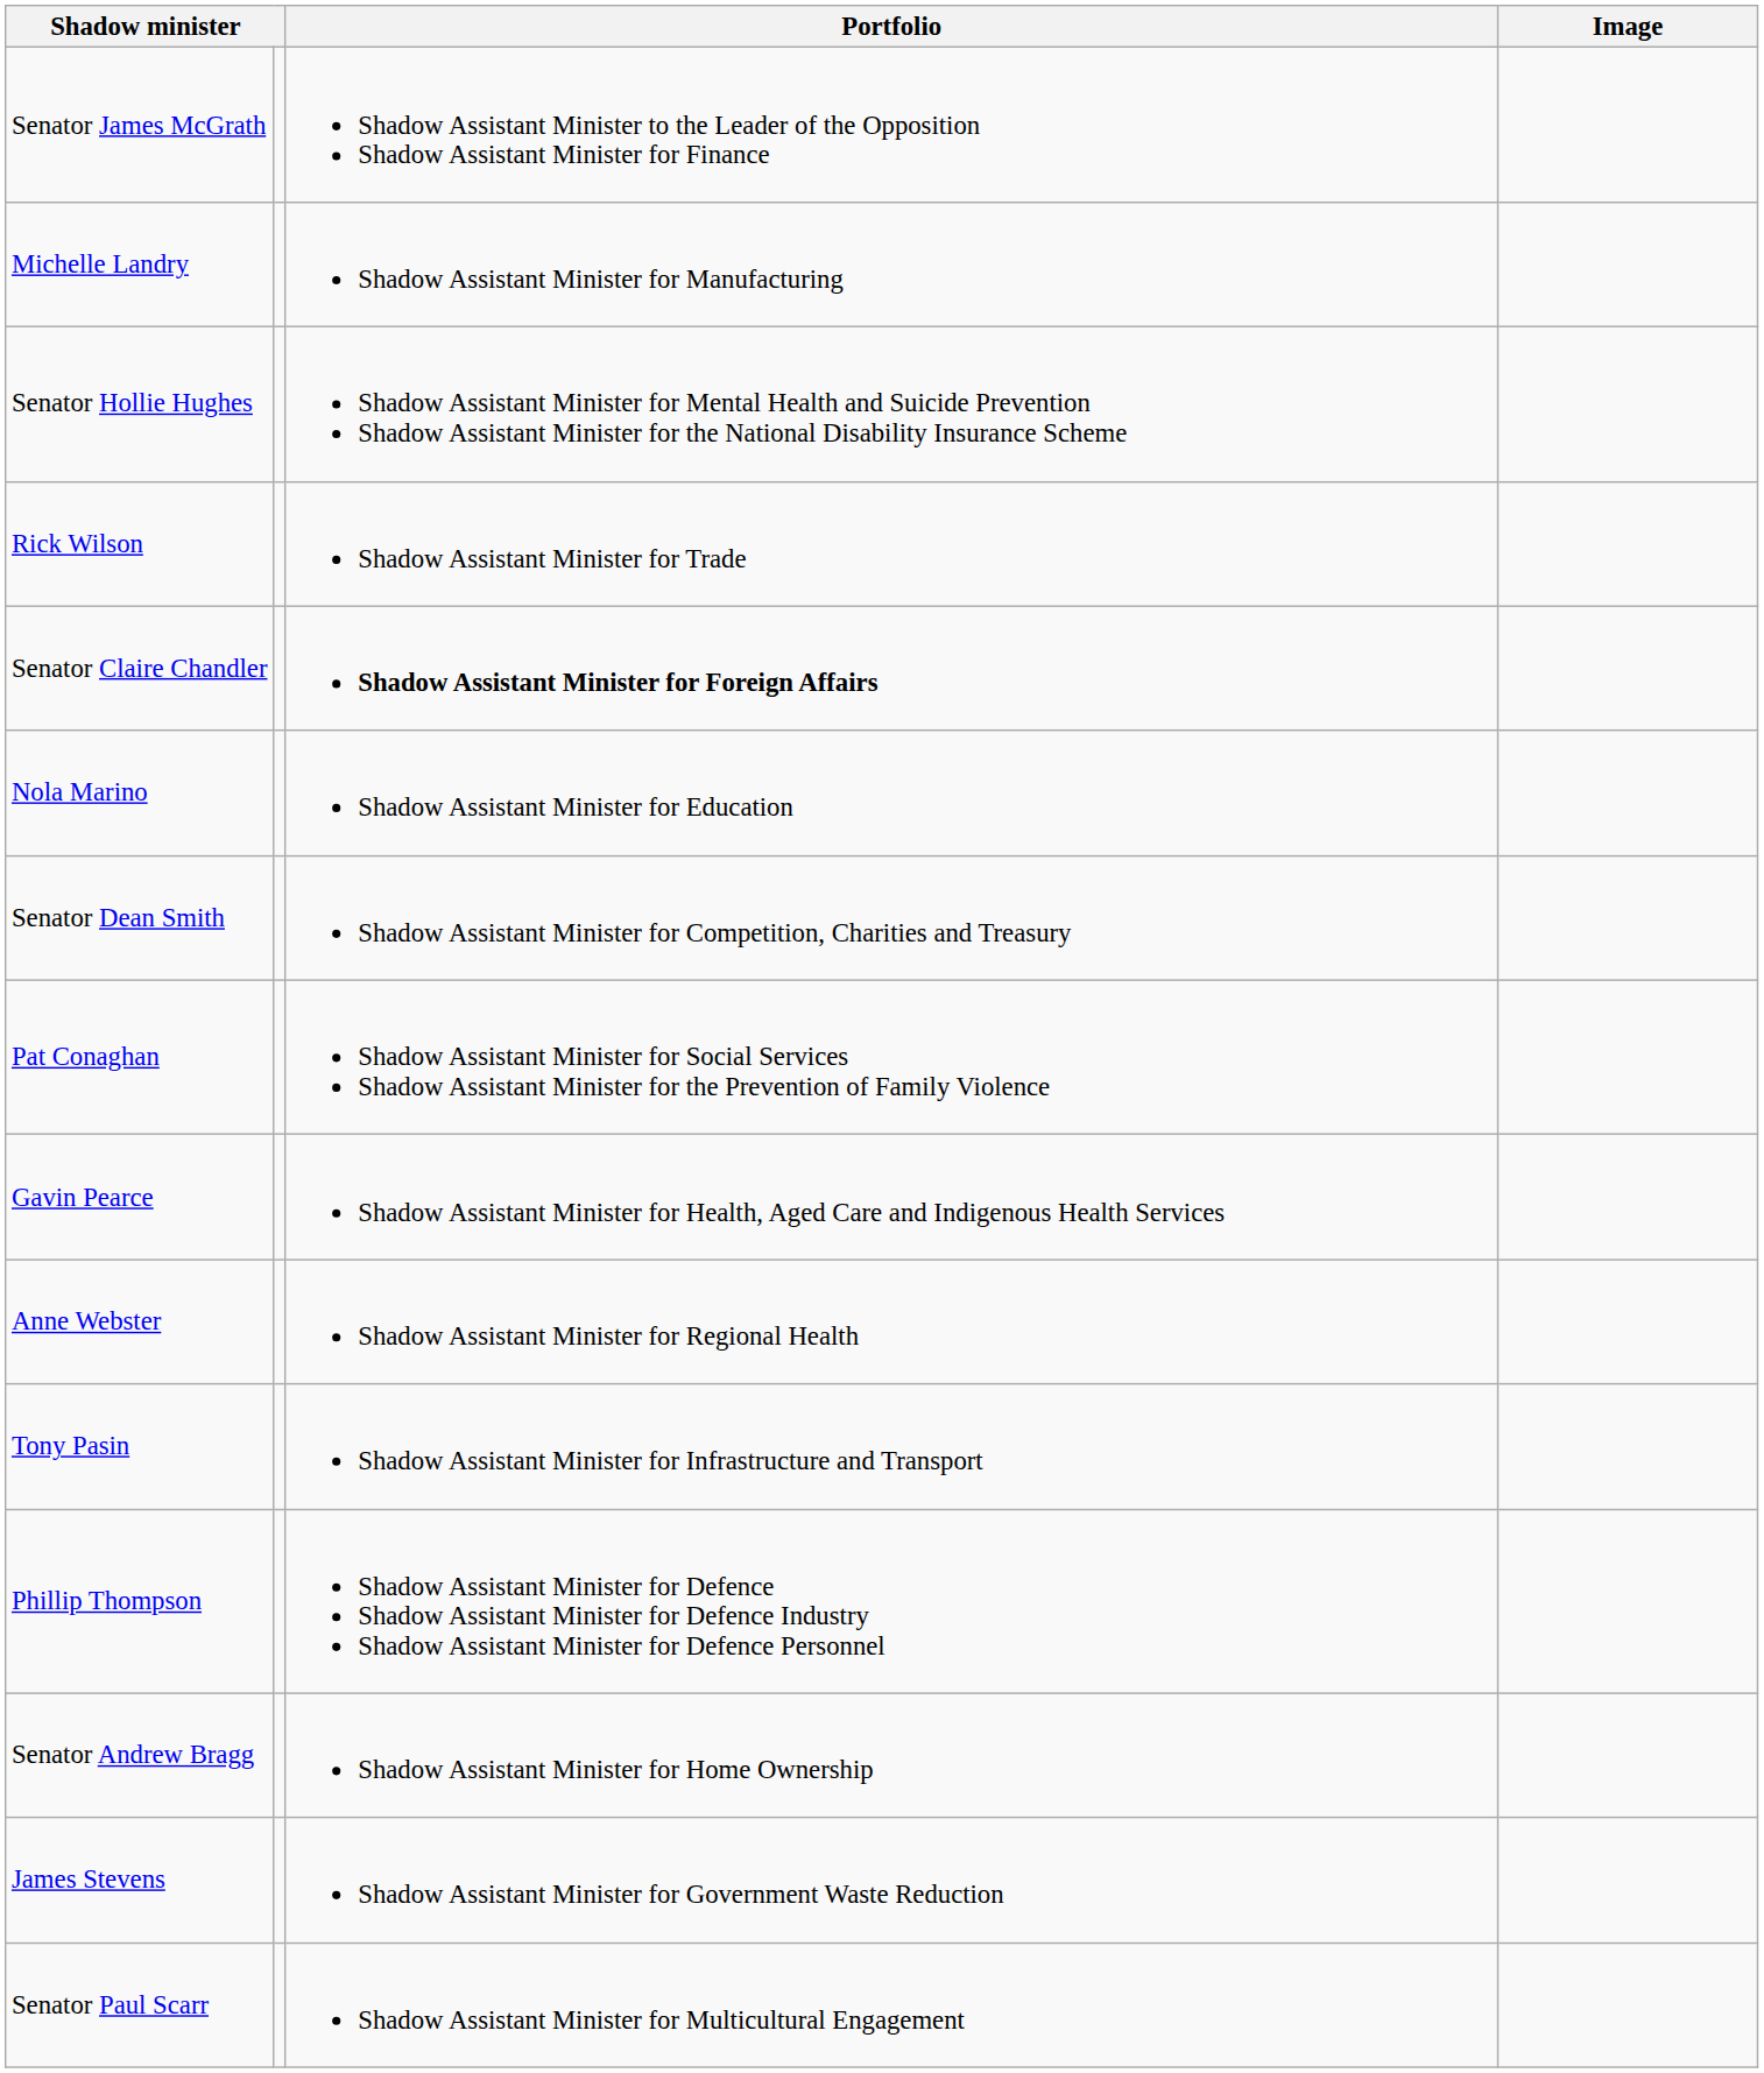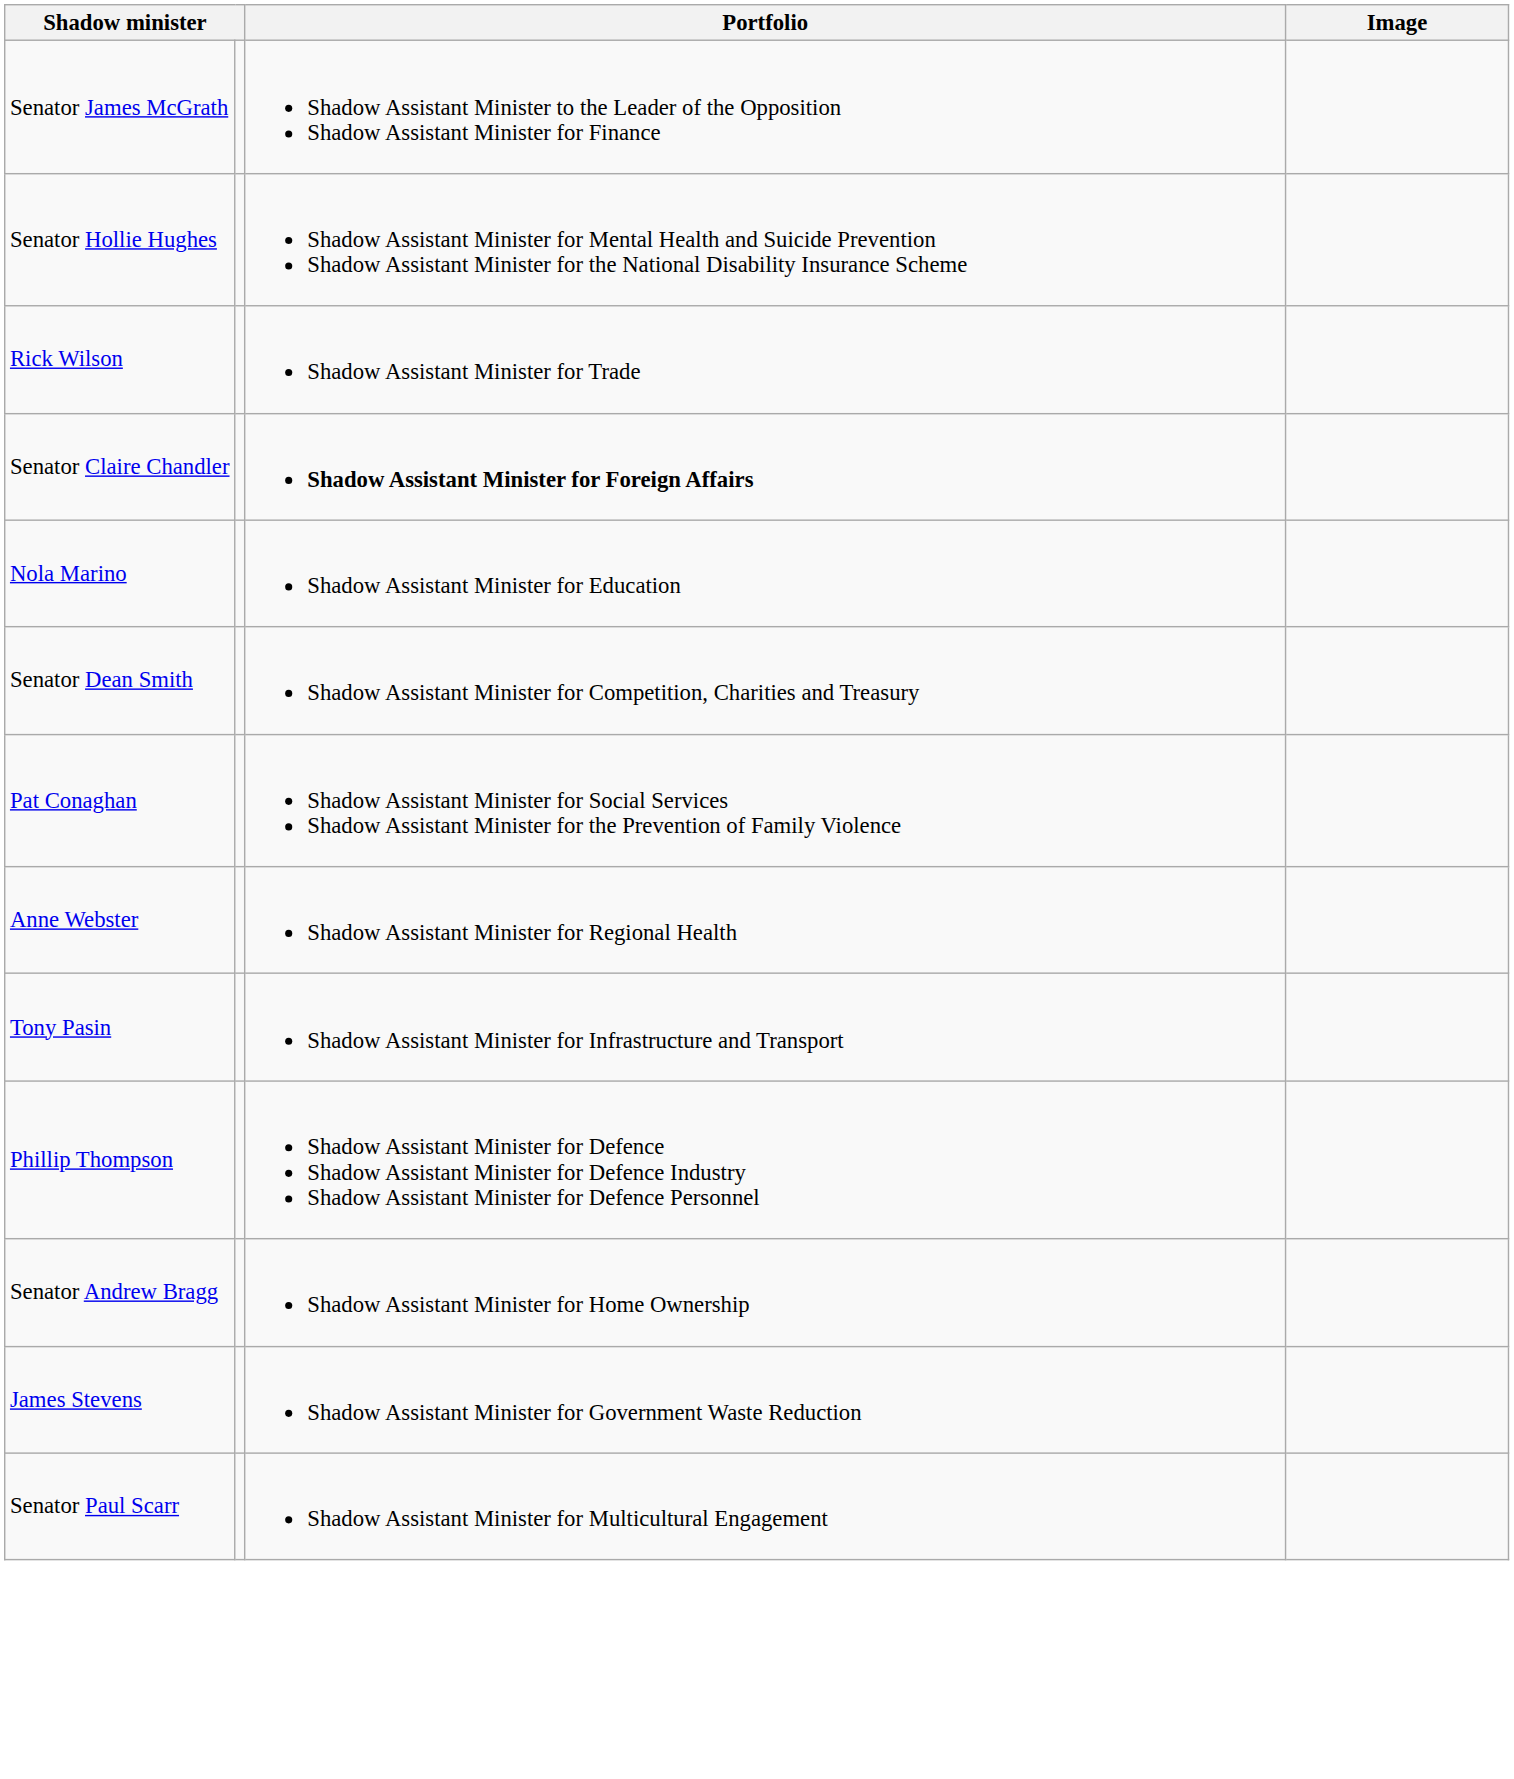 <table class="wikitable">
 <tr>
 <th width=80 colspan="2">Shadow minister</th>
 <th width=725>Portfolio</th>
 <th width=150>Image</th>
 </tr>
 <tr>
 <td>Senator <a href='#'>James McGrath</a></td>
 <td></td>
 <td><br><ul><li>Shadow Assistant Minister to the Leader of the Opposition</li><li>Shadow Assistant Minister for Finance</li></ul></td>
-<td></td>
-</tr>
-<tr>
-<td><a href='#'>Michelle Landry</a> </td>
-<td></td>
-<td><br><ul><li>Shadow Assistant Minister for Manufacturing</li></ul></td>
 <td></td>
 </tr>
 <tr>
 <td>Senator <a href='#'>Hollie Hughes</a></td>
 <td></td>
 <td><br><ul><li>Shadow Assistant Minister for Mental Health and Suicide Prevention</li><li>Shadow Assistant Minister for the National Disability Insurance Scheme</li></ul></td>
 <td></td>
 </tr>
 <tr>
 <td><a href='#'>Rick Wilson</a> </td>
 <td></td>
 <td><br><ul><li>Shadow Assistant Minister for Trade</li></ul></td>
 <td></td>
 </tr>
 <tr>
 <td>Senator <a href='#'>Claire Chandler</a></td>
 <td></td>
 <td><strong><br><ul><li>Shadow Assistant Minister for Foreign Affairs</li></ul></strong></td>
 <td></td>
 </tr>
 <tr>
 <td><a href='#'>Nola Marino</a> </td>
 <td></td>
 <td><br><ul><li>Shadow Assistant Minister for Education</li></ul></td>
 <td></td>
 </tr>
 <tr>
 <td>Senator <a href='#'>Dean Smith</a></td>
 <td></td>
 <td><br><ul><li>Shadow Assistant Minister for Competition, Charities and Treasury</li></ul></td>
 <td></td>
 </tr>
 <tr>
 <td><a href='#'>Pat Conaghan</a> </td>
 <td></td>
 <td><br><ul><li>Shadow Assistant Minister for Social Services</li><li>Shadow Assistant Minister for the Prevention of Family Violence</li></ul></td>
 <td></td>
 </tr>
 <tr>
-<td><a href='#'>Gavin Pearce</a> </td>
-<td></td>
-<td><br><ul><li>Shadow Assistant Minister for Health, Aged Care and Indigenous Health Services</li></ul></td>
-<td></td>
-</tr>
-<tr>
 <td><a href='#'>Anne Webster</a> </td>
 <td></td>
 <td><br><ul><li>Shadow Assistant Minister for Regional Health</li></ul></td>
 <td></td>
 </tr>
 <tr>
 <td><a href='#'>Tony Pasin</a> </td>
 <td></td>
 <td><br><ul><li>Shadow Assistant Minister for Infrastructure and Transport</li></ul></td>
 <td></td>
 </tr>
 <tr>
 <td><a href='#'>Phillip Thompson</a>  </td>
 <td></td>
 <td><br><ul><li>Shadow Assistant Minister for Defence</li><li>Shadow Assistant Minister for Defence Industry</li><li>Shadow Assistant Minister for Defence Personnel</li></ul></td>
 <td></td>
 </tr>
 <tr>
 <td>Senator <a href='#'>Andrew Bragg</a></td>
 <td></td>
 <td><br><ul><li>Shadow Assistant Minister for Home Ownership</li></ul></td>
 <td></td>
 </tr>
 <tr>
 <td><a href='#'>James Stevens</a> </td>
 <td></td>
 <td><br><ul><li>Shadow Assistant Minister for Government Waste Reduction</li></ul></td>
 <td></td>
 </tr>
 <tr>
 <td>Senator <a href='#'>Paul Scarr</a></td>
 <td></td>
 <td><br><ul><li>Shadow Assistant Minister for Multicultural Engagement</li></ul></td>
 <td></td>
 </tr>
 </table>
